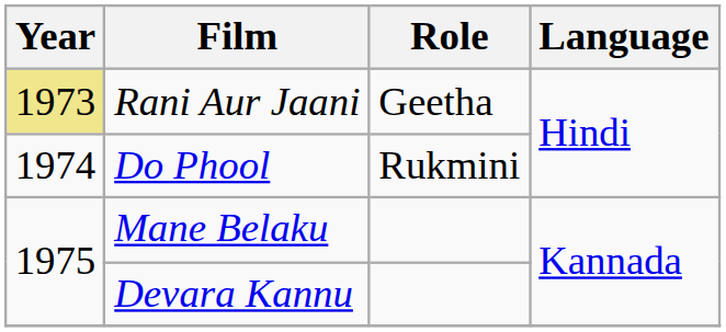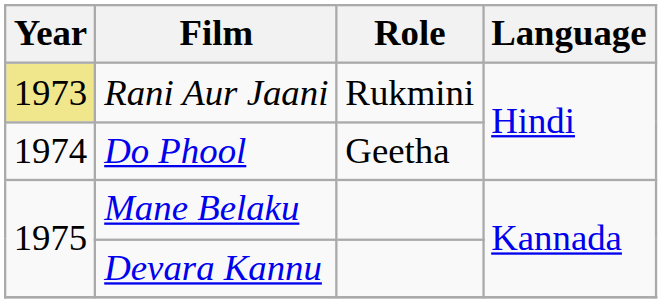 <table class="wikitable sortable">
 <tr>
 <th>Year</th>
 <th>Film</th>
 <th>Role</th>
 <th>Language</th>
 </tr>
 <tr>
 <td style="background: khaki;">1973</td>
 <td><em>Rani Aur Jaani</em></td>
-<td>Geetha</td>
+<td>Rukmini</td>
 <td rowspan="2"><a href='#'>Hindi</a></td>
 </tr>
 <tr>
 <td>1974</td>
 <td><em><a href='#'>Do Phool</a></em></td>
-<td>Rukmini</td>
+<td>Geetha</td>
 </tr>
 <tr>
 <td rowspan="2">1975</td>
 <td><em><a href='#'>Mane Belaku</a></em></td>
 <td></td>
 <td rowspan="2"><a href='#'>Kannada</a></td>
 </tr>
 <tr>
 <td><em><a href='#'>Devara Kannu</a></em></td>
 <td></td>
 </tr>
 <tr>
 </tr>
 </table>
